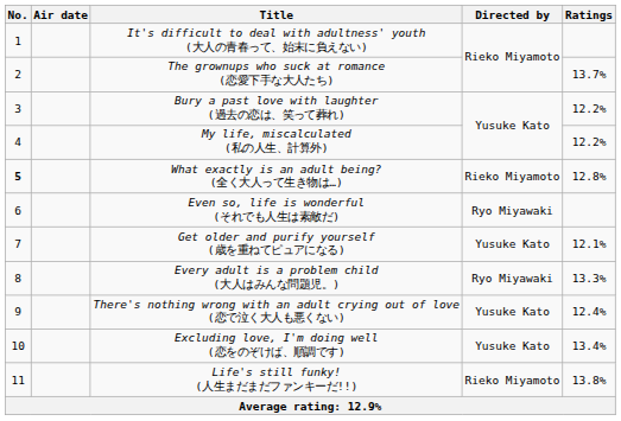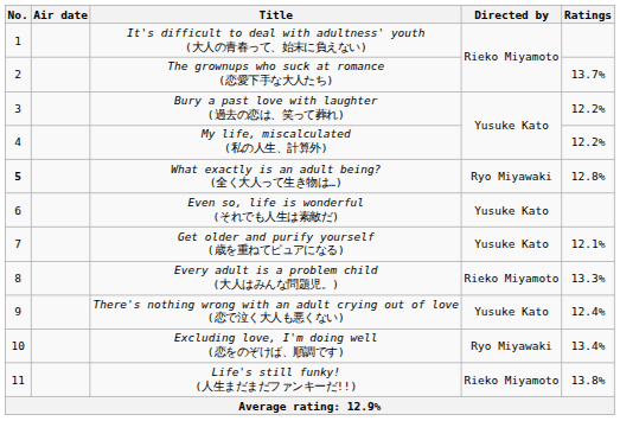 <table class="wikitable" style="text-align:center">
 <tr>
 <th>No.</th>
 <th>Air date</th>
 <th>Title</th>
 <th>Directed by</th>
 <th>Ratings</th>
 </tr>
 <tr>
 <td>1</td>
 <td></td>
 <td><em>It's difficult to deal with adultness' youth</em> <br>(大人の青春って、始末に負えない)</td>
 <td rowspan="2">Rieko Miyamoto</td>
 <td></td>
 </tr>
 <tr>
 <td>2</td>
 <td></td>
 <td><em>The grownups who suck at romance</em> <br>(恋愛下手な大人たち)</td>
 <td>13.7%</td>
 </tr>
 <tr>
 <td>3</td>
 <td></td>
 <td><em>Bury a past love with laughter</em> <br>(過去の恋は、笑って葬れ)</td>
 <td rowspan="2">Yusuke Kato</td>
 <td>12.2%</td>
 </tr>
 <tr>
 <td>4</td>
 <td></td>
 <td><em>My life, miscalculated</em> <br>(私の人生、計算外)</td>
 <td>12.2%</td>
 </tr>
 <tr>
 <td><strong>5</strong></td>
 <td></td>
 <td><em>What exactly is an adult being?</em> <br>(全く大人って生き物は…)</td>
-<td>Rieko Miyamoto</td>
+<td>Ryo Miyawaki</td>
 <td>12.8%</td>
 </tr>
 <tr>
 <td>6</td>
 <td></td>
 <td><em>Even so, life is wonderful</em> <br>(それでも人生は素敵だ)</td>
-<td>Ryo Miyawaki</td>
+<td>Yusuke Kato</td>
 <td></td>
 </tr>
 <tr>
 <td>7</td>
 <td></td>
 <td><em>Get older and purify yourself</em> <br> (歳を重ねてピュアになる)</td>
 <td>Yusuke Kato</td>
 <td>12.1%</td>
 </tr>
 <tr>
 <td>8</td>
 <td></td>
 <td><em>Every adult is a problem child</em> <br>(大人はみんな問題児。)</td>
-<td>Ryo Miyawaki</td>
+<td>Rieko Miyamoto</td>
 <td>13.3%</td>
 </tr>
 <tr>
 <td>9</td>
 <td></td>
 <td><em>There's nothing wrong with an adult crying out of love</em> <br>(恋で泣く大人も悪くない)</td>
 <td>Yusuke Kato</td>
 <td>12.4%</td>
 </tr>
 <tr>
 <td>10</td>
 <td></td>
 <td><em>Excluding love, I'm doing well</em> <br>(恋をのぞけば、順調です)</td>
-<td>Yusuke Kato</td>
+<td>Ryo Miyawaki</td>
 <td>13.4%</td>
 </tr>
 <tr>
 <td>11</td>
 <td></td>
 <td><em>Life's still funky!</em> <br>(人生まだまだファンキーだ!!)</td>
 <td>Rieko Miyamoto</td>
 <td>13.8%</td>
 </tr>
 <tr>
 <th colspan="5">Average rating: 12.9%</th>
 </tr>
 </table>
